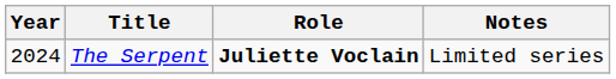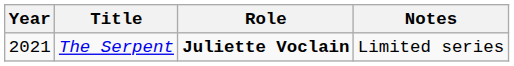 <table class="wikitable">
 <tr>
 <th>Year</th>
 <th>Title</th>
 <th>Role</th>
 <th class="unsortable">Notes</th>
 </tr>
 <tr>
-<td>2024</td>
+<td>2021</td>
 <td><em><a href='#'>The Serpent</a></em></td>
 <td><strong>Juliette Voclain</strong></td>
 <td>Limited series</td>
 </tr>
 </table>
